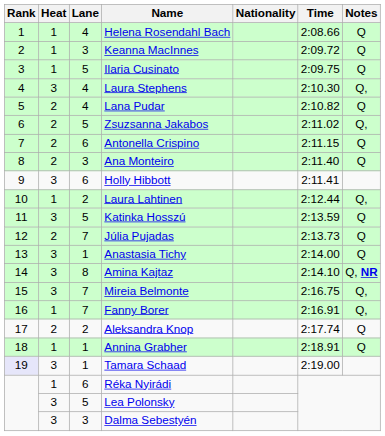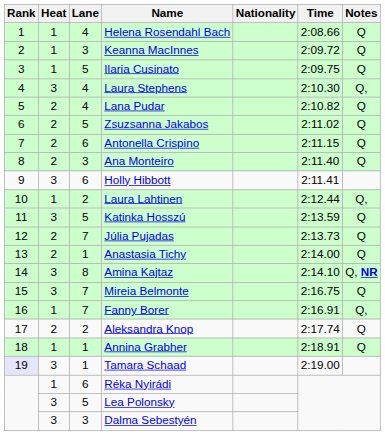 <table class="wikitable sortable" style="text-align:center">
 <tr>
 <th>Rank</th>
 <th>Heat</th>
 <th>Lane</th>
 <th>Name</th>
 <th>Nationality</th>
 <th>Time</th>
 <th>Notes</th>
 </tr>
 <tr bgcolor=ccffcc>
 <td>1</td>
 <td>1</td>
 <td>4</td>
 <td align=left><a href='#'>Helena Rosendahl Bach</a></td>
 <td align=left></td>
 <td>2:08.66</td>
 <td>Q</td>
 </tr>
 <tr bgcolor=ccffcc>
 <td>2</td>
 <td>1</td>
 <td>3</td>
 <td align=left><a href='#'>Keanna MacInnes</a></td>
 <td align=left></td>
 <td>2:09.72</td>
 <td>Q</td>
 </tr>
 <tr bgcolor=ccffcc>
 <td>3</td>
 <td>1</td>
 <td>5</td>
 <td align=left><a href='#'>Ilaria Cusinato</a></td>
 <td align=left></td>
 <td>2:09.75</td>
 <td>Q</td>
 </tr>
 <tr bgcolor=ccffcc>
 <td>4</td>
 <td>3</td>
 <td>4</td>
 <td align=left><a href='#'>Laura Stephens</a></td>
 <td align=left></td>
 <td>2:10.30</td>
 <td>Q, </td>
 </tr>
 <tr bgcolor=ccffcc>
 <td>5</td>
 <td>2</td>
 <td>4</td>
 <td align=left><a href='#'>Lana Pudar</a></td>
 <td align=left></td>
 <td>2:10.82</td>
 <td>Q</td>
 </tr>
 <tr bgcolor=ccffcc>
 <td>6</td>
 <td>2</td>
 <td>5</td>
 <td align=left><a href='#'>Zsuzsanna Jakabos</a></td>
 <td align=left></td>
 <td>2:11.02</td>
-<td>Q, </td>
+<td>Q</td>
 </tr>
 <tr bgcolor=ccffcc>
 <td>7</td>
 <td>2</td>
 <td>6</td>
 <td align=left><a href='#'>Antonella Crispino</a></td>
 <td align=left></td>
 <td>2:11.15</td>
 <td>Q</td>
 </tr>
 <tr bgcolor=ccffcc>
 <td>8</td>
 <td>2</td>
 <td>3</td>
 <td align=left><a href='#'>Ana Monteiro</a></td>
 <td align=left></td>
 <td>2:11.40</td>
 <td>Q</td>
 </tr>
 <tr>
 <td>9</td>
 <td>3</td>
 <td>6</td>
 <td align=left><a href='#'>Holly Hibbott</a></td>
 <td align=left></td>
 <td>2:11.41</td>
 <td></td>
 </tr>
 <tr bgcolor=ccffcc>
 <td>10</td>
 <td>1</td>
 <td>2</td>
 <td align=left><a href='#'>Laura Lahtinen</a></td>
 <td align=left></td>
 <td>2:12.44</td>
 <td>Q, </td>
 </tr>
 <tr bgcolor=ccffcc>
 <td>11</td>
 <td>3</td>
 <td>5</td>
 <td align=left><a href='#'>Katinka Hosszú</a></td>
 <td align=left></td>
 <td>2:13.59</td>
 <td>Q</td>
 </tr>
 <tr bgcolor=ccffcc>
 <td>12</td>
 <td>2</td>
 <td>7</td>
 <td align=left><a href='#'>Júlia Pujadas</a></td>
 <td align=left></td>
 <td>2:13.73</td>
 <td>Q</td>
 </tr>
 <tr bgcolor=ccffcc>
 <td>13</td>
-<td>3</td>
+<td>2</td>
 <td>1</td>
 <td align=left><a href='#'>Anastasia Tichy</a></td>
 <td align=left></td>
 <td>2:14.00</td>
 <td>Q</td>
 </tr>
 <tr bgcolor=ccffcc>
 <td>14</td>
 <td>3</td>
 <td>8</td>
 <td align=left><a href='#'>Amina Kajtaz</a></td>
 <td align=left></td>
 <td>2:14.10</td>
 <td>Q, <strong><a href='#'>NR</a></strong></td>
 </tr>
 <tr bgcolor=ccffcc>
 <td>15</td>
 <td>3</td>
 <td>7</td>
 <td align=left><a href='#'>Mireia Belmonte</a></td>
 <td align=left></td>
 <td>2:16.75</td>
-<td>Q, </td>
+<td>Q</td>
 </tr>
 <tr bgcolor=ccffcc>
 <td>16</td>
 <td>1</td>
 <td>7</td>
 <td align=left><a href='#'>Fanny Borer</a></td>
 <td align=left></td>
 <td>2:16.91</td>
 <td>Q, </td>
 </tr>
 <tr>
 <td>17</td>
 <td>2</td>
 <td>2</td>
 <td align=left><a href='#'>Aleksandra Knop</a></td>
 <td align=left></td>
 <td>2:17.74</td>
 <td>Q</td>
 </tr>
 <tr bgcolor=ccffcc>
 <td>18</td>
 <td>1</td>
 <td>1</td>
 <td align=left><a href='#'>Annina Grabher</a></td>
 <td align=left></td>
 <td>2:18.91</td>
 <td>Q</td>
 </tr>
 <tr>
 <td style="background: lavender;">19</td>
 <td>3</td>
 <td>1</td>
 <td align=left><a href='#'>Tamara Schaad</a></td>
 <td align=left></td>
 <td>2:19.00</td>
 <td></td>
 </tr>
 <tr>
 <td rowspan=3></td>
 <td>1</td>
 <td>6</td>
 <td align=left><a href='#'>Réka Nyirádi</a></td>
 <td align=left></td>
 <td colspan=2 rowspan=3></td>
 </tr>
 <tr>
 <td>3</td>
 <td>5</td>
 <td align=left><a href='#'>Lea Polonsky</a></td>
 <td align=left></td>
 </tr>
 <tr>
 <td>3</td>
 <td>3</td>
 <td align=left><a href='#'>Dalma Sebestyén</a></td>
 <td align=left></td>
 </tr>
 </table>
